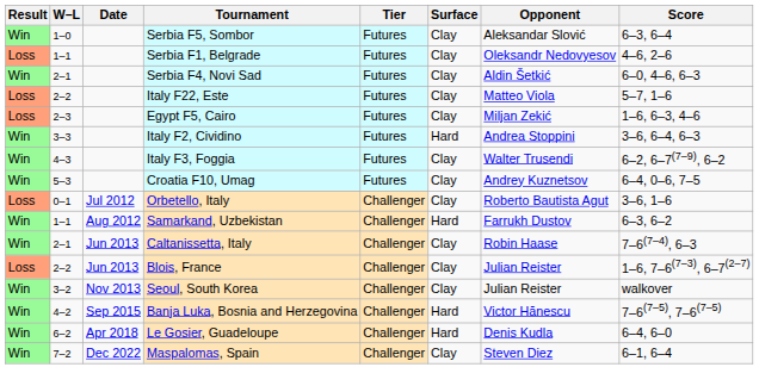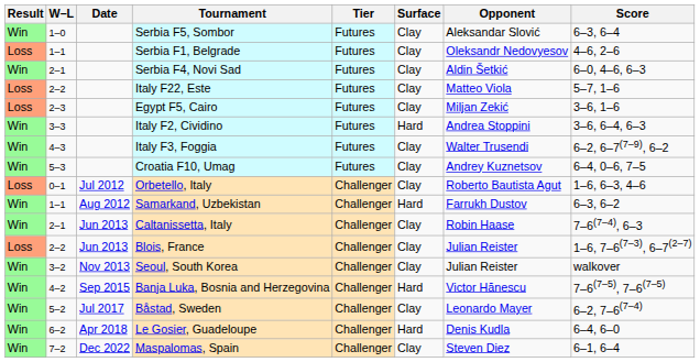 <table class="sortable wikitable">
 <tr>
 <th>Result</th>
 <th class="unsortable">W–L</th>
 <th>Date</th>
 <th>Tournament</th>
 <th>Tier</th>
 <th>Surface</th>
 <th>Opponent</th>
 <th class="unsortable">Score</th>
 </tr>
 <tr>
 <td bgcolor=98fb98>Win</td>
 <td><small>1–0</small></td>
 <td></td>
 <td bgcolor=cffcff>Serbia F5, Sombor</td>
 <td bgcolor=cffcff>Futures</td>
 <td>Clay</td>
 <td> Aleksandar Slović</td>
 <td>6–3, 6–4</td>
 </tr>
 <tr>
 <td bgcolor=FFA07A>Loss</td>
 <td><small>1–1</small></td>
 <td></td>
 <td bgcolor=cffcff>Serbia F1, Belgrade</td>
 <td bgcolor=cffcff>Futures</td>
 <td>Clay</td>
 <td> <a href='#'>Oleksandr Nedovyesov</a></td>
 <td>4–6, 2–6</td>
 </tr>
 <tr>
 <td bgcolor=98fb98>Win</td>
 <td><small>2–1</small></td>
 <td></td>
 <td bgcolor=cffcff>Serbia F4, Novi Sad</td>
 <td bgcolor=cffcff>Futures</td>
 <td>Clay</td>
 <td> <a href='#'>Aldin Šetkić</a></td>
 <td>6–0, 4–6, 6–3</td>
 </tr>
 <tr>
 <td bgcolor=FFA07A>Loss</td>
 <td><small>2–2</small></td>
 <td></td>
 <td bgcolor=cffcff>Italy F22, Este</td>
 <td bgcolor=cffcff>Futures</td>
 <td>Clay</td>
 <td> <a href='#'>Matteo Viola</a></td>
 <td>5–7, 1–6</td>
 </tr>
 <tr>
 <td bgcolor=FFA07A>Loss</td>
 <td><small>2–3</small></td>
 <td></td>
 <td bgcolor=cffcff>Egypt F5, Cairo</td>
 <td bgcolor=cffcff>Futures</td>
 <td>Clay</td>
 <td> <a href='#'>Miljan Zekić</a></td>
-<td>1–6, 6–3, 4–6</td>
+<td>3–6, 1–6</td>
 </tr>
 <tr>
 <td bgcolor=98fb98>Win</td>
 <td><small>3–3</small></td>
 <td></td>
 <td bgcolor=cffcff>Italy F2, Cividino</td>
 <td bgcolor=cffcff>Futures</td>
 <td>Hard</td>
 <td> <a href='#'>Andrea Stoppini</a></td>
 <td>3–6, 6–4, 6–3</td>
 </tr>
 <tr>
 <td bgcolor=98fb98>Win</td>
 <td><small>4–3</small></td>
 <td></td>
 <td bgcolor=cffcff>Italy F3, Foggia</td>
 <td bgcolor=cffcff>Futures</td>
 <td>Clay</td>
 <td> <a href='#'>Walter Trusendi</a></td>
 <td>6–2, 6–7<sup>(7–9)</sup>, 6–2</td>
 </tr>
 <tr>
 <td bgcolor=98fb98>Win</td>
 <td><small>5–3</small></td>
 <td></td>
 <td bgcolor=cffcff>Croatia F10, Umag</td>
 <td bgcolor=cffcff>Futures</td>
 <td>Clay</td>
 <td> <a href='#'>Andrey Kuznetsov</a></td>
 <td>6–4, 0–6, 7–5</td>
 </tr>
 <tr>
 <td bgcolor=FFA07A>Loss</td>
 <td><small>0–1</small></td>
 <td><a href='#'>Jul 2012</a></td>
 <td style="background:moccasin;"><a href='#'>Orbetello</a>, Italy</td>
 <td style="background:moccasin;">Challenger</td>
 <td>Clay</td>
 <td> <a href='#'>Roberto Bautista Agut</a></td>
-<td>3–6, 1–6</td>
+<td>1–6, 6–3, 4–6</td>
 </tr>
 <tr>
 <td bgcolor=98fb98>Win</td>
 <td><small>1–1</small></td>
 <td><a href='#'>Aug 2012</a></td>
 <td style="background:moccasin;"><a href='#'>Samarkand</a>, Uzbekistan</td>
 <td style="background:moccasin;">Challenger</td>
 <td>Hard</td>
 <td> <a href='#'>Farrukh Dustov</a></td>
 <td>6–3, 6–2</td>
 </tr>
 <tr>
 <td bgcolor=98fb98>Win</td>
 <td><small>2–1</small></td>
 <td><a href='#'>Jun 2013</a></td>
 <td style="background:moccasin;"><a href='#'>Caltanissetta</a>, Italy</td>
 <td style="background:moccasin;">Challenger</td>
 <td>Clay</td>
 <td> <a href='#'>Robin Haase</a></td>
 <td>7–6<sup>(7–4)</sup>, 6–3</td>
 </tr>
 <tr>
 <td bgcolor=FFA07A>Loss</td>
 <td><small>2–2</small></td>
 <td><a href='#'>Jun 2013</a></td>
 <td style="background:moccasin;"><a href='#'>Blois</a>, France</td>
 <td style="background:moccasin;">Challenger</td>
 <td>Clay</td>
 <td> <a href='#'>Julian Reister</a></td>
 <td>1–6, 7–6<sup>(7–3)</sup>, 6–7<sup>(2–7)</sup></td>
 </tr>
 <tr>
 <td bgcolor=98fb98>Win</td>
 <td><small>3–2</small></td>
 <td><a href='#'>Nov 2013</a></td>
 <td style="background:moccasin;"><a href='#'>Seoul</a>, South Korea</td>
 <td style="background:moccasin;">Challenger</td>
 <td>Clay</td>
 <td> Julian Reister</td>
 <td>walkover</td>
 </tr>
 <tr>
 <td bgcolor=98fb98>Win</td>
 <td><small>4–2</small></td>
 <td><a href='#'>Sep 2015</a></td>
 <td style="background:moccasin;"><a href='#'>Banja Luka</a>, Bosnia and Herzegovina</td>
 <td style="background:moccasin;">Challenger</td>
 <td>Hard</td>
 <td> <a href='#'>Victor Hănescu</a></td>
 <td>7–6<sup>(7–5)</sup>, 7–6<sup>(7–5)</sup></td>
 </tr>
 <tr>
 <td bgcolor=98fb98>Win</td>
+<td><small>5–2</small></td>
+<td><a href='#'>Jul 2017</a></td>
+<td style="background:moccasin;"><a href='#'>Båstad</a>, Sweden</td>
+<td style="background:moccasin;">Challenger</td>
+<td>Clay</td>
+<td> <a href='#'>Leonardo Mayer</a></td>
+<td>6–2, 7–6<sup>(7–4)</sup></td>
+</tr>
+<tr>
+<td bgcolor=98fb98>Win</td>
 <td><small>6–2</small></td>
 <td><a href='#'>Apr 2018</a></td>
 <td style="background:moccasin;"><a href='#'>Le Gosier</a>, Guadeloupe</td>
 <td style="background:moccasin;">Challenger</td>
 <td>Hard</td>
 <td> <a href='#'>Denis Kudla</a></td>
 <td>6–4, 6–0</td>
 </tr>
 <tr>
 <td bgcolor=98fb98>Win</td>
 <td><small>7–2</small></td>
 <td><a href='#'>Dec 2022</a></td>
 <td style="background:moccasin;"><a href='#'>Maspalomas</a>, Spain</td>
 <td style="background:moccasin;">Challenger</td>
 <td>Clay</td>
 <td> <a href='#'>Steven Diez</a></td>
 <td>6–1, 6–4</td>
 </tr>
 </table>
